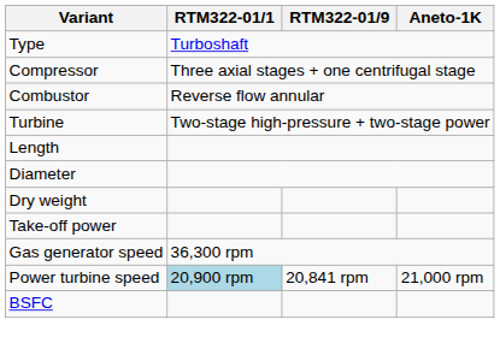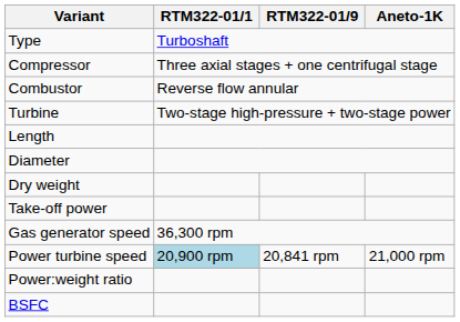 <table class="wikitable">
 <tr>
 <th>Variant</th>
 <th>RTM322-01/1</th>
 <th>RTM322-01/9</th>
 <th>Aneto-1K</th>
 </tr>
 <tr>
 <td>Type</td>
 <td colspan= 3><a href='#'>Turboshaft</a></td>
 </tr>
 <tr>
 <td>Compressor</td>
 <td colspan= 3>Three axial stages + one centrifugal stage</td>
 </tr>
 <tr>
 <td>Combustor</td>
 <td colspan= 3>Reverse flow annular</td>
 </tr>
 <tr>
 <td>Turbine</td>
 <td colspan= 3>Two-stage high-pressure + two-stage power</td>
 </tr>
 <tr>
 <td>Length</td>
 <td colspan= 3></td>
 </tr>
 <tr>
 <td>Diameter</td>
 <td colspan= 3></td>
 </tr>
 <tr>
 <td>Dry weight</td>
 <td></td>
 <td></td>
 <td></td>
 </tr>
 <tr>
 <td>Take-off power</td>
 <td></td>
 <td></td>
 <td></td>
 </tr>
 <tr>
 <td>Gas generator speed</td>
 <td colspan=3>36,300 rpm</td>
 </tr>
 <tr>
 <td>Power turbine speed</td>
 <td style="background: lightblue;">20,900 rpm</td>
 <td>20,841 rpm</td>
 <td>21,000 rpm</td>
 </tr>
 <tr>
+<td>Power:weight ratio</td>
+<td></td>
+<td></td>
+<td></td>
+</tr>
+<tr>
 <td><a href='#'>BSFC</a></td>
 <td></td>
 <td></td>
 <td></td>
 </tr>
 </table>
